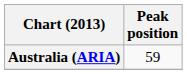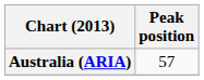 <table class="wikitable sortable plainrowheaders">
 <tr>
 <th scope="col">Chart (2013)</th>
 <th scope="col">Peak<br>position</th>
 </tr>
 <tr>
 <th scope="row">Australia (<a href='#'>ARIA</a>)</th>
-<td style="text-align:center;">59</td>
+<td style="text-align:center;">57</td>
 </tr>
 <tr>
 </tr>
 </table>
